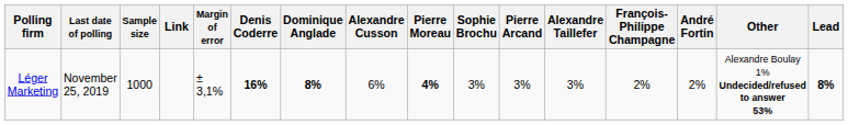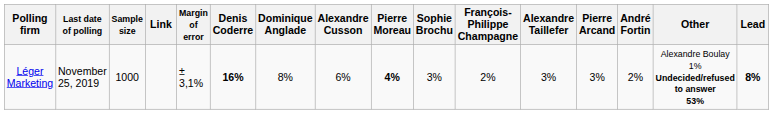 <table class="wikitable sortable">
 <tr>
 <th align="center" style="width:40px;">Polling firm</th>
 <th align="center" style="width:40px;"><small>Last date of polling</small></th>
 <th align="center" style="width:40px;"><small>Sample <br>size</small></th>
 <th align="center" class="unsortable" style="width:40px;">Link</th>
 <th align="center" style="width:40px;"><small>Margin of <br>error</small></th>
 <th align="center" style="width:40px;">Denis Coderre</th>
 <th align="center" style="width:40px;">Dominique Anglade</th>
 <th align="center" style="width:40px;">Alexandre Cusson</th>
 <th align="center" style="width:40px;">Pierre Moreau</th>
 <th align="center" style="width:40px;">Sophie Brochu</th>
+<th align="center" style="width:40px;">François-Philippe Champagne</th>
+<th align="center" style="width:40px;">Alexandre Taillefer</th>
 <th align="center" style="width:40px;">Pierre Arcand</th>
-<th align="center" style="width:40px;">Alexandre Taillefer</th>
-<th align="center" style="width:40px;">François-Philippe Champagne</th>
 <th align="center" style="width:40px;">André Fortin</th>
 <th align="center" class="unsortable" style="width:40px;">Other</th>
 <th align="center" style="width:40px;" data-sort-type="number">Lead</th>
 </tr>
 <tr>
 <td align=center><a href='#'>Léger Marketing</a></td>
 <td>November 25, 2019</td>
 <td align=center>1000</td>
 <td></td>
 <td>± 3,1%</td>
 <td align=center ><strong>16%</strong></td>
-<td align=center><strong>8%</strong></td>
+<td align=center>8%</td>
 <td align=center>6%</td>
 <td align=center><strong>4%</strong></td>
 <td align=center>3%</td>
+<td align=center>2%</td>
 <td align=center>3%</td>
 <td align=center>3%</td>
-<td align=center>2%</td>
 <td align=center>2%</td>
 <td align=center><small>Alexandre Boulay 1%</small> <br> <small><strong>Undecided/refused to answer <br>53%</strong></small></td>
 <td align=center ><strong>8%</strong></td>
 </tr>
 </table>
